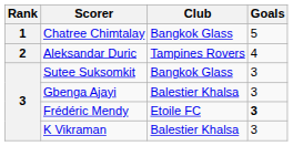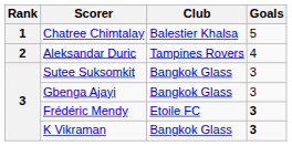 <table class="wikitable">
 <tr>
 <th>Rank</th>
 <th>Scorer</th>
 <th>Club</th>
 <th>Goals</th>
 </tr>
 <tr>
 <th rowspan="1">1</th>
 <td align="left"> <a href='#'>Chatree Chimtalay</a></td>
-<td align="left"> <a href='#'>Bangkok Glass</a></td>
+<td align="left"><a href='#'>Balestier Khalsa</a></td>
 <td>5</td>
 </tr>
 <tr>
 <th rowspan="1">2</th>
 <td align="left"> <a href='#'>Aleksandar Duric</a></td>
 <td align="left"><a href='#'>Tampines Rovers</a></td>
 <td>4</td>
 </tr>
 <tr>
 <th rowspan="4">3</th>
 <td align="left"> <a href='#'>Sutee Suksomkit</a></td>
 <td align="left"> <a href='#'>Bangkok Glass</a></td>
 <td>3</td>
 </tr>
 <tr>
 <td align="left"> <a href='#'>Gbenga Ajayi</a></td>
-<td align="left"><a href='#'>Balestier Khalsa</a></td>
+<td align="left"> <a href='#'>Bangkok Glass</a></td>
 <td>3</td>
 </tr>
 <tr>
 <td align="left"> <a href='#'>Frédéric Mendy</a></td>
 <td align="left"> <a href='#'>Etoile FC</a></td>
 <td><strong>3</strong></td>
 </tr>
 <tr>
 <td align="left"> <a href='#'>K Vikraman</a></td>
-<td align="left"><a href='#'>Balestier Khalsa</a></td>
-<td>3</td>
+<td align="left"> <a href='#'>Bangkok Glass</a></td>
+<td><strong>3</strong></td>
 </tr>
 </table>
